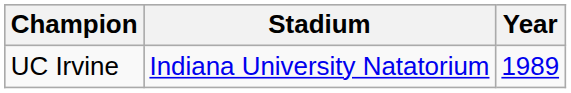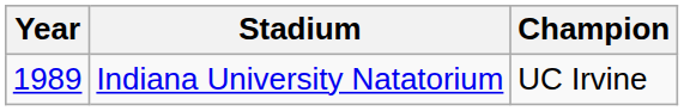 <table class="wikitable">
 <tr>
+<th>Year</th>
+<th>Stadium</th>
 <th>Champion</th>
-<th>Stadium</th>
-<th>Year</th>
 </tr>
 <tr>
+<td><a href='#'>1989</a></td>
+<td><a href='#'>Indiana University Natatorium</a></td>
 <td>UC Irvine</td>
-<td><a href='#'>Indiana University Natatorium</a></td>
-<td><a href='#'>1989</a></td>
 </tr>
 </table>
